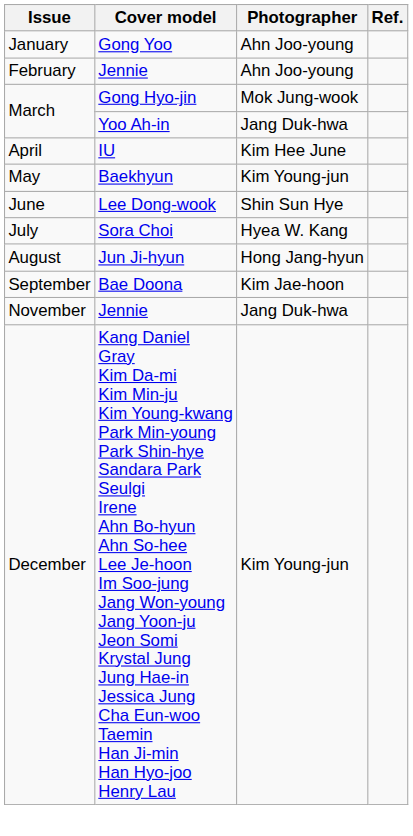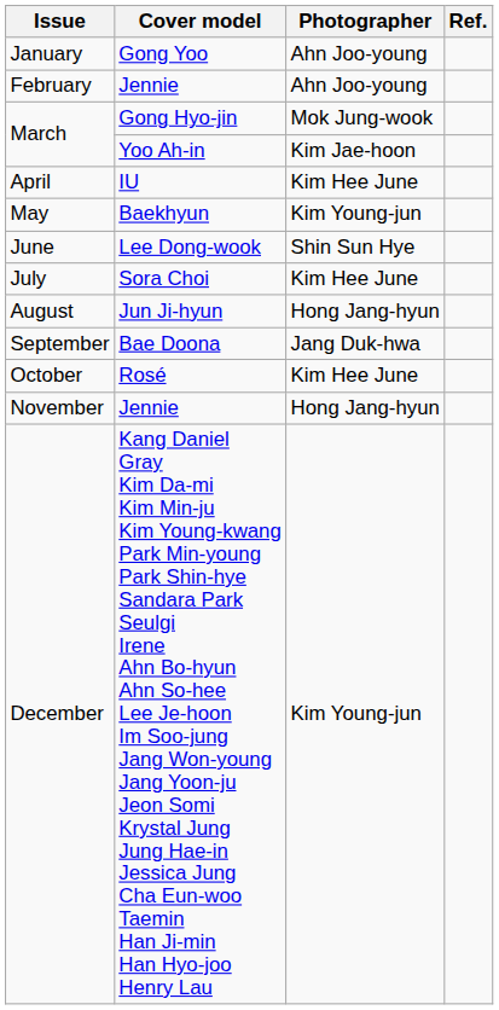 <table class="sortable wikitable">
 <tr>
 <th>Issue</th>
 <th>Cover model</th>
 <th>Photographer</th>
 <th>Ref.</th>
 </tr>
 <tr>
 <td>January</td>
 <td><a href='#'>Gong Yoo</a></td>
 <td>Ahn Joo-young</td>
 <td></td>
 </tr>
 <tr>
 <td>February</td>
 <td><a href='#'>Jennie</a></td>
 <td>Ahn Joo-young</td>
 <td></td>
 </tr>
 <tr>
 <td rowspan=2>March</td>
 <td><a href='#'>Gong Hyo-jin</a></td>
 <td>Mok Jung-wook</td>
 <td></td>
 </tr>
 <tr>
 <td><a href='#'>Yoo Ah-in</a></td>
-<td>Jang Duk-hwa</td>
+<td>Kim Jae-hoon</td>
 <td></td>
 </tr>
 <tr>
 <td>April</td>
 <td><a href='#'>IU</a></td>
 <td>Kim Hee June</td>
 <td></td>
 </tr>
 <tr>
 <td>May</td>
 <td><a href='#'>Baekhyun</a></td>
 <td>Kim Young-jun</td>
 <td></td>
 </tr>
 <tr>
 <td>June</td>
 <td><a href='#'>Lee Dong-wook</a></td>
 <td>Shin Sun Hye</td>
 <td></td>
 </tr>
 <tr>
 <td>July</td>
 <td><a href='#'>Sora Choi</a></td>
-<td>Hyea W. Kang</td>
+<td>Kim Hee June</td>
 <td></td>
 </tr>
 <tr>
 <td>August</td>
 <td><a href='#'>Jun Ji-hyun</a></td>
 <td>Hong Jang-hyun</td>
 <td></td>
 </tr>
 <tr>
 <td>September</td>
 <td><a href='#'>Bae Doona</a></td>
-<td>Kim Jae-hoon</td>
+<td>Jang Duk-hwa</td>
+<td></td>
+</tr>
+<tr>
+<td>October</td>
+<td><a href='#'>Rosé</a></td>
+<td>Kim Hee June</td>
 <td></td>
 </tr>
 <tr>
 <td>November</td>
 <td><a href='#'>Jennie</a></td>
-<td>Jang Duk-hwa</td>
+<td>Hong Jang-hyun</td>
 <td></td>
 </tr>
 <tr>
 <td>December</td>
 <td><a href='#'>Kang Daniel</a><br><a href='#'>Gray</a><br><a href='#'>Kim Da-mi</a><br><a href='#'>Kim Min-ju</a><br><a href='#'>Kim Young-kwang</a><br><a href='#'>Park Min-young</a><br><a href='#'>Park Shin-hye</a><br><a href='#'>Sandara Park</a><br><a href='#'>Seulgi</a><br><a href='#'>Irene</a><br><a href='#'>Ahn Bo-hyun</a><br><a href='#'>Ahn So-hee</a><br><a href='#'>Lee Je-hoon</a><br><a href='#'>Im Soo-jung</a><br><a href='#'>Jang Won-young</a><br><a href='#'>Jang Yoon-ju</a><br><a href='#'>Jeon Somi</a><br><a href='#'>Krystal Jung</a><br><a href='#'>Jung Hae-in</a><br><a href='#'>Jessica Jung</a><br><a href='#'>Cha Eun-woo</a><br><a href='#'>Taemin</a><br><a href='#'>Han Ji-min</a><br><a href='#'>Han Hyo-joo</a><br><a href='#'>Henry Lau</a></td>
 <td>Kim Young-jun</td>
 <td></td>
 </tr>
 </table>
